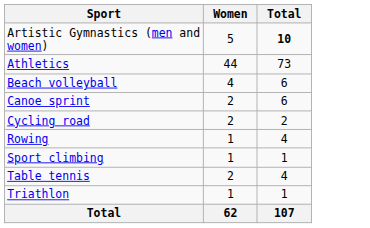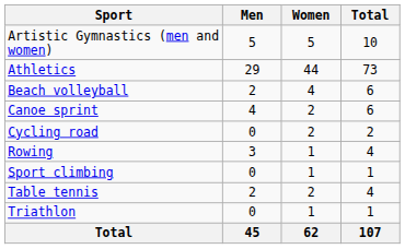 <table class="wikitable sortable" style="text-align:center;">
 <tr>
 <th width=220>Sport</th>
+<th width=55>Men</th>
 <th width=55>Women</th>
 <th width=55>Total</th>
 </tr>
 <tr>
 <td align=left>Artistic Gymnastics (<a href='#'>men</a> and <a href='#'>women</a>)</td>
 <td>5</td>
-<td><strong>10</strong></td>
+<td>5</td>
+<td>10</td>
 </tr>
 <tr>
 <td align=left><a href='#'>Athletics</a></td>
+<td>29</td>
 <td>44</td>
 <td>73</td>
 </tr>
 <tr>
 <td align=left><a href='#'>Beach volleyball</a></td>
+<td>2</td>
 <td>4</td>
 <td>6</td>
 </tr>
 <tr>
 <td align=left><a href='#'>Canoe sprint</a></td>
+<td>4</td>
 <td>2</td>
 <td>6</td>
 </tr>
 <tr>
 <td align=left><a href='#'>Cycling road</a></td>
+<td>0</td>
 <td>2</td>
 <td>2</td>
 </tr>
 <tr>
 <td align=left><a href='#'>Rowing</a></td>
+<td>3</td>
 <td>1</td>
 <td>4</td>
 </tr>
 <tr>
 <td align=left><a href='#'>Sport climbing</a></td>
+<td>0</td>
 <td>1</td>
 <td>1</td>
 </tr>
 <tr>
 <td align=left><a href='#'>Table tennis</a></td>
 <td>2</td>
+<td>2</td>
 <td>4</td>
 </tr>
 <tr>
 <td align=left><a href='#'>Triathlon</a></td>
+<td>0</td>
 <td>1</td>
 <td>1</td>
 </tr>
 <tr>
 <th align=left>Total</th>
+<th>45</th>
 <th>62</th>
 <th>107</th>
 </tr>
 </table>
